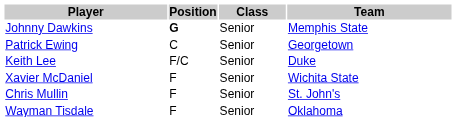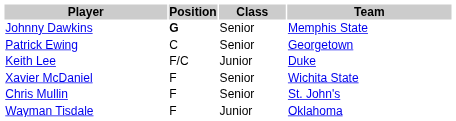 <table style="width:600px" "border:'1' 'solid' 'gray'">
 <tr>
 <th style="background:#CCCCCC;width:40%">Player</th>
 <th style="background:#CCCCCC;width:4%">Position</th>
 <th style="background:#CCCCCC;width:16%">Class</th>
 <th style="background:#CCCCCC;width:40%">Team</th>
 </tr>
 <tr>
 <td><a href='#'>Johnny Dawkins</a></td>
 <td><strong>G</strong></td>
 <td>Senior</td>
 <td><a href='#'>Memphis State</a></td>
 </tr>
 <tr>
 <td><a href='#'>Patrick Ewing</a></td>
 <td>C</td>
 <td>Senior</td>
 <td><a href='#'>Georgetown</a></td>
 </tr>
 <tr>
 <td><a href='#'>Keith Lee</a></td>
 <td>F/C</td>
-<td>Senior</td>
+<td>Junior</td>
 <td><a href='#'>Duke</a></td>
 </tr>
 <tr>
 <td><a href='#'>Xavier McDaniel</a></td>
 <td>F</td>
 <td>Senior</td>
 <td><a href='#'>Wichita State</a></td>
 </tr>
 <tr>
 <td><a href='#'>Chris Mullin</a></td>
 <td>F</td>
 <td>Senior</td>
 <td><a href='#'>St. John's</a></td>
 </tr>
 <tr>
 <td><a href='#'>Wayman Tisdale</a></td>
 <td>F</td>
-<td>Senior</td>
+<td>Junior</td>
 <td><a href='#'>Oklahoma</a></td>
 </tr>
 </table>
